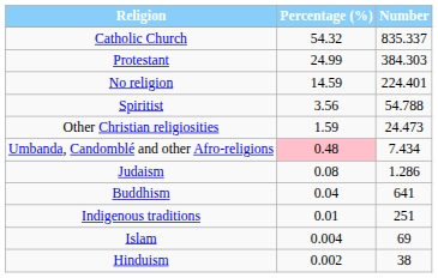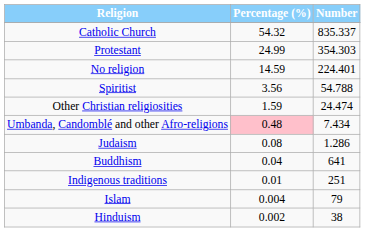 <table class="wikitable">
 <tr>
 <th style="background:#87CEFA; color:white">Religion</th>
 <th style="background:#87CEFA; color:white">Percentage (%)</th>
 <th style="background:#87CEFA; color:white">Number</th>
 </tr>
 <tr align="center">
 </tr>
 <tr align="center">
 <td><a href='#'>Catholic Church</a></td>
 <td>54.32</td>
 <td>835.337</td>
 </tr>
 <tr align="center">
 <td><a href='#'>Protestant</a></td>
 <td>24.99</td>
-<td>384.303</td>
+<td>354.303</td>
 </tr>
 <tr align="center">
 <td><a href='#'>No religion</a></td>
 <td>14.59</td>
 <td>224.401</td>
 </tr>
 <tr align="center">
 <td><a href='#'>Spiritist</a></td>
 <td>3.56</td>
 <td>54.788</td>
 </tr>
 <tr align="center">
 <td>Other <a href='#'>Christian religiosities</a></td>
 <td>1.59</td>
-<td>24.473</td>
+<td>24.474</td>
 </tr>
 <tr align="center">
 <td><a href='#'>Umbanda</a>, <a href='#'>Candomblé</a> and other <a href='#'>Afro-religions</a></td>
 <td style="background: pink;">0.48</td>
 <td>7.434</td>
 </tr>
 <tr align="center">
 <td><a href='#'>Judaism</a></td>
 <td>0.08</td>
 <td>1.286</td>
 </tr>
 <tr align="center">
 <td><a href='#'>Buddhism</a></td>
 <td>0.04</td>
 <td>641</td>
 </tr>
 <tr align="center">
 <td><a href='#'>Indigenous traditions</a></td>
 <td>0.01</td>
 <td>251</td>
 </tr>
 <tr align="center">
 <td><a href='#'>Islam</a></td>
 <td>0.004</td>
-<td>69</td>
+<td>79</td>
 </tr>
 <tr align="center">
 <td><a href='#'>Hinduism</a></td>
 <td>0.002</td>
 <td>38</td>
 </tr>
 </table>
